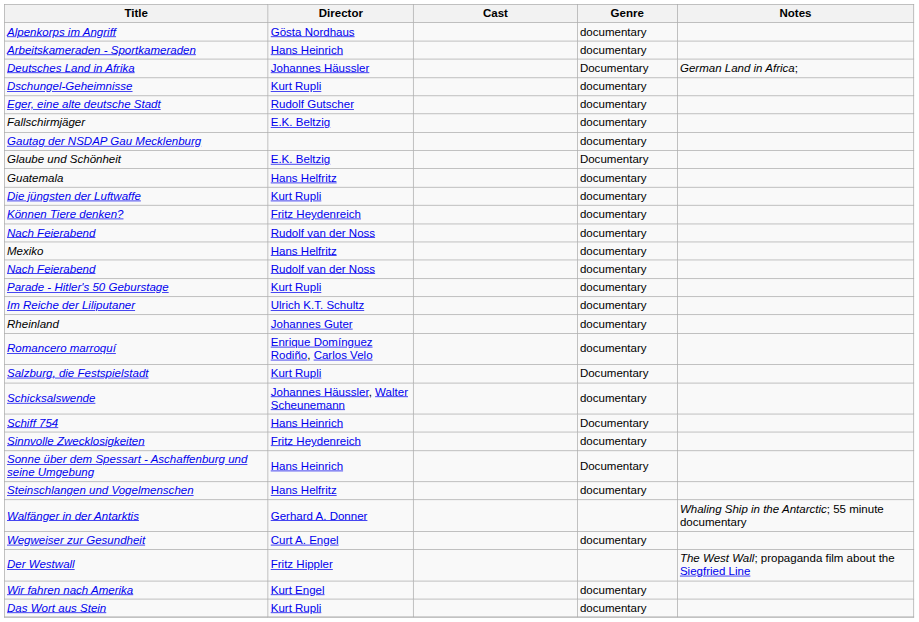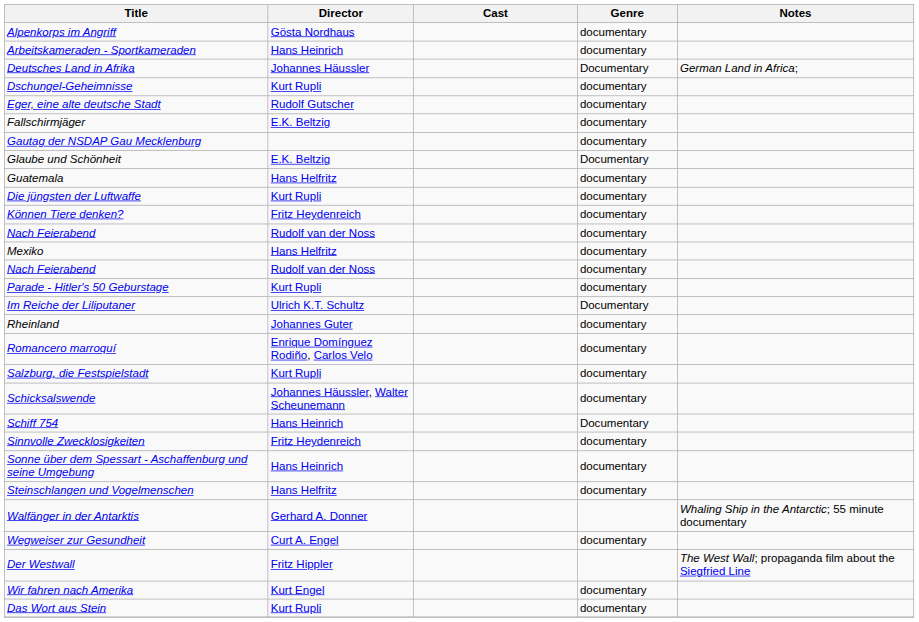 <table class="wikitable" width= "100%">
 <tr>
 <th width=29%>Title</th>
 <th width=16%>Director</th>
 <th width=18%>Cast</th>
 <th width=11%>Genre</th>
 <th width=26%>Notes</th>
 </tr>
 <tr>
 <td><em><a href='#'>Alpenkorps im Angriff</a></em></td>
 <td><a href='#'>Gösta Nordhaus</a></td>
 <td></td>
 <td>documentary</td>
 <td></td>
 </tr>
 <tr>
 <td><em><a href='#'>Arbeitskameraden - Sportkameraden</a></em></td>
 <td><a href='#'>Hans Heinrich</a></td>
 <td></td>
 <td>documentary</td>
 <td></td>
 </tr>
 <tr>
 <td><em><a href='#'>Deutsches Land in Afrika</a></em></td>
 <td><a href='#'>Johannes Häussler</a></td>
 <td></td>
 <td>Documentary</td>
 <td><em>German Land in Africa</em>;</td>
 </tr>
 <tr>
 <td><em><a href='#'>Dschungel-Geheimnisse </a></em></td>
 <td><a href='#'>Kurt Rupli</a></td>
 <td></td>
 <td>documentary</td>
 <td></td>
 </tr>
 <tr>
 <td><em><a href='#'>Eger, eine alte deutsche Stadt </a></em></td>
 <td><a href='#'>Rudolf Gutscher</a></td>
 <td></td>
 <td>documentary</td>
 <td></td>
 </tr>
 <tr>
 <td><em>Fallschirmjäger</em></td>
 <td><a href='#'>E.K. Beltzig</a></td>
 <td></td>
 <td>documentary</td>
 <td></td>
 </tr>
 <tr>
 <td><em><a href='#'>Gautag der NSDAP Gau Mecklenburg</a></em></td>
 <td></td>
 <td></td>
 <td>documentary</td>
 <td></td>
 </tr>
 <tr>
 <td><em>Glaube und Schönheit</em></td>
 <td><a href='#'>E.K. Beltzig</a></td>
 <td></td>
 <td>Documentary</td>
 <td></td>
 </tr>
 <tr>
 <td><em>Guatemala</em></td>
 <td><a href='#'>Hans Helfritz</a></td>
 <td></td>
 <td>documentary</td>
 <td></td>
 </tr>
 <tr>
 <td><em><a href='#'>Die jüngsten der Luftwaffe</a></em></td>
 <td><a href='#'>Kurt Rupli</a></td>
 <td></td>
 <td>documentary</td>
 <td></td>
 </tr>
 <tr>
 <td><em><a href='#'>Können Tiere denken? </a></em></td>
 <td><a href='#'>Fritz Heydenreich</a></td>
 <td></td>
 <td>documentary</td>
 <td></td>
 </tr>
 <tr>
 <td><em><a href='#'>Nach Feierabend</a></em></td>
 <td><a href='#'>Rudolf van der Noss</a></td>
 <td></td>
 <td>documentary</td>
 <td></td>
 </tr>
 <tr>
 <td><em>Mexiko</em></td>
 <td><a href='#'>Hans Helfritz</a></td>
 <td></td>
 <td>documentary</td>
 <td></td>
 </tr>
 <tr>
 <td><em><a href='#'>Nach Feierabend</a></em></td>
 <td><a href='#'>Rudolf van der Noss</a></td>
 <td></td>
 <td>documentary</td>
 <td></td>
 </tr>
 <tr>
 <td><em><a href='#'>Parade - Hitler's 50 Geburstage</a></em></td>
 <td><a href='#'>Kurt Rupli</a></td>
 <td></td>
 <td>documentary</td>
 <td></td>
 </tr>
 <tr>
 <td><em><a href='#'>Im Reiche der Liliputaner </a></em></td>
 <td><a href='#'>Ulrich K.T. Schultz</a></td>
 <td></td>
-<td>documentary</td>
+<td>Documentary</td>
 <td></td>
 </tr>
 <tr>
 <td><em>Rheinland</em></td>
 <td><a href='#'>Johannes Guter</a></td>
 <td></td>
 <td>documentary</td>
 <td></td>
 </tr>
 <tr>
 <td><em><a href='#'>Romancero marroquí</a></em></td>
 <td><a href='#'>Enrique Domínguez Rodiño</a>, <a href='#'>Carlos Velo</a></td>
 <td></td>
 <td>documentary</td>
 <td></td>
 </tr>
 <tr>
 <td><em><a href='#'>Salzburg, die Festspielstadt</a></em></td>
 <td><a href='#'>Kurt Rupli</a></td>
 <td></td>
-<td>Documentary</td>
+<td>documentary</td>
 <td></td>
 </tr>
 <tr>
 <td><em><a href='#'>Schicksalswende</a></em></td>
 <td><a href='#'>Johannes Häussler</a>, <a href='#'>Walter Scheunemann</a></td>
 <td></td>
 <td>documentary</td>
 <td></td>
 </tr>
 <tr>
 <td><em><a href='#'>Schiff 754</a></em></td>
 <td><a href='#'>Hans Heinrich</a></td>
 <td></td>
 <td>Documentary</td>
 <td></td>
 </tr>
 <tr>
 <td><em><a href='#'>Sinnvolle Zwecklosigkeiten</a></em></td>
 <td><a href='#'>Fritz Heydenreich</a></td>
 <td></td>
 <td>documentary</td>
 <td></td>
 </tr>
 <tr>
 <td><em><a href='#'>Sonne über dem Spessart - Aschaffenburg und seine Umgebung</a></em></td>
 <td><a href='#'>Hans Heinrich</a></td>
 <td></td>
-<td>Documentary</td>
+<td>documentary</td>
 <td></td>
 </tr>
 <tr>
 <td><em><a href='#'>Steinschlangen und Vogelmenschen </a></em></td>
 <td><a href='#'>Hans Helfritz</a></td>
 <td></td>
 <td>documentary</td>
 <td></td>
 </tr>
 <tr>
 <td><em><a href='#'>Walfänger in der Antarktis</a></em></td>
 <td><a href='#'>Gerhard A. Donner</a></td>
 <td></td>
 <td></td>
 <td><em>Whaling Ship in the Antarctic</em>; 55 minute documentary</td>
 </tr>
 <tr>
 <td><em><a href='#'>Wegweiser zur Gesundheit</a></em></td>
 <td><a href='#'>Curt A. Engel</a></td>
 <td></td>
 <td>documentary</td>
 </tr>
 <tr>
 <td><em><a href='#'>Der Westwall</a></em></td>
 <td><a href='#'>Fritz Hippler</a></td>
 <td></td>
 <td></td>
 <td><em>The West Wall</em>; propaganda film about the <a href='#'>Siegfried Line</a></td>
 </tr>
 <tr>
 <td><em><a href='#'>Wir fahren nach Amerika</a></em></td>
 <td><a href='#'>Kurt Engel</a></td>
 <td></td>
 <td>documentary</td>
 </tr>
 <tr>
 <td><em><a href='#'>Das Wort aus Stein</a></em></td>
 <td><a href='#'>Kurt Rupli</a></td>
 <td></td>
 <td>documentary</td>
 <td></td>
 </tr>
 <tr>
 </tr>
 </table>
